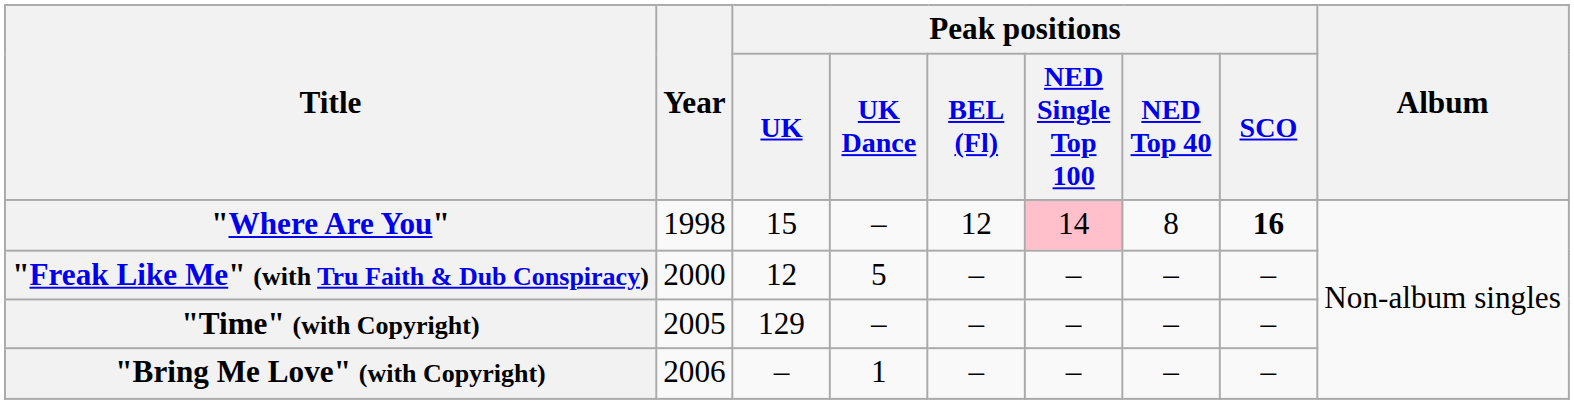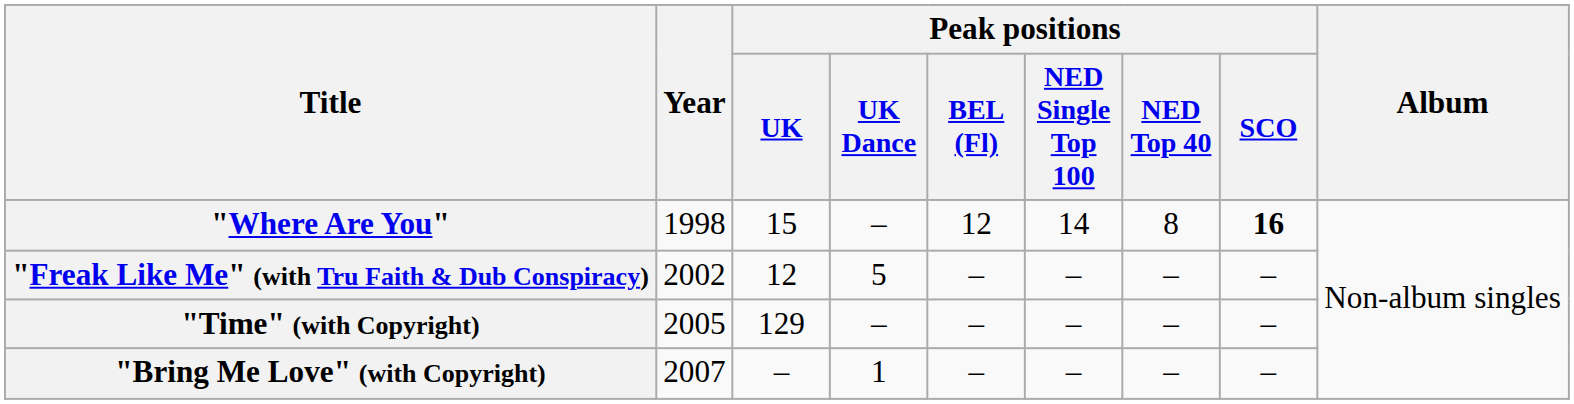 <table class="wikitable plainrowheaders" style="text-align:center">
 <tr>
 <th scope="col" rowspan="2">Title</th>
 <th scope="col" rowspan="2">Year</th>
 <th scope="col" colspan="6">Peak positions</th>
 <th scope="col" rowspan="2">Album</th>
 </tr>
 <tr>
 <th scope="col" style="width:3em;font-size:90%;"><a href='#'>UK</a><br></th>
 <th scope="col" style="width:3em;font-size:90%;"><a href='#'>UK Dance</a><br></th>
 <th scope="col" style="width:3em;font-size:90%;"><a href='#'>BEL <br>(Fl)</a><br></th>
 <th scope="col" style="width:3em;font-size:90%;"><a href='#'>NED<br>Single<br>Top 100</a><br></th>
 <th scope="col" style="width:3em;font-size:90%;"><a href='#'>NED <br>Top 40</a><br></th>
 <th scope="col" style="width:3em;font-size:90%;"><a href='#'>SCO</a><br></th>
 </tr>
 <tr>
 <th scope="row">"<a href='#'>Where Are You</a>"</th>
 <td>1998</td>
 <td>15</td>
 <td>–</td>
 <td>12</td>
-<td style="background: pink;">14</td>
+<td>14</td>
 <td>8</td>
 <td><strong>16</strong></td>
 <td rowspan="4">Non-album singles</td>
 </tr>
 <tr>
 <th scope="row">"<a href='#'>Freak Like Me</a>" <small>(with <a href='#'>Tru Faith & Dub Conspiracy</a>)</small></th>
-<td>2000</td>
+<td>2002</td>
 <td>12</td>
 <td>5</td>
 <td>–</td>
 <td>–</td>
 <td>–</td>
 <td>–</td>
 </tr>
 <tr>
 <th scope="row">"Time" <small>(with Copyright)</small></th>
 <td>2005</td>
 <td>129</td>
 <td>–</td>
 <td>–</td>
 <td>–</td>
 <td>–</td>
 <td>–</td>
 </tr>
 <tr>
 <th scope="row">"Bring Me Love" <small>(with Copyright)</small></th>
-<td>2006</td>
+<td>2007</td>
 <td>–</td>
 <td>1</td>
 <td>–</td>
 <td>–</td>
 <td>–</td>
 <td>–</td>
 </tr>
 </table>
